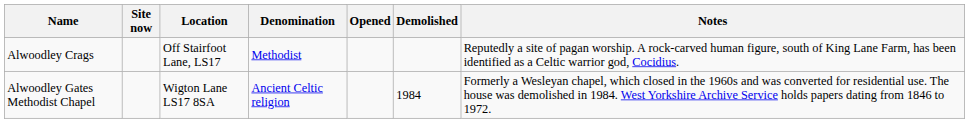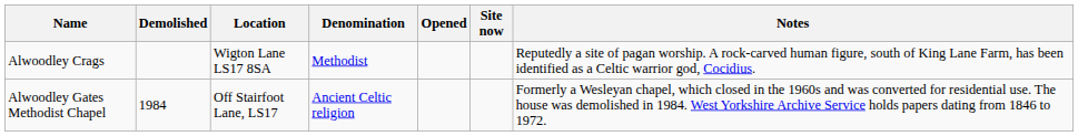 <table class="wikitable sortable">
 <tr>
 <th>Name</th>
-<th class="unsortable">Site now</th>
+<th>Demolished</th>
 <th>Location</th>
 <th>Denomination</th>
 <th>Opened</th>
-<th>Demolished</th>
+<th class="unsortable">Site now</th>
 <th class="unsortable">Notes</th>
 </tr>
 <tr>
 <td>Alwoodley Crags</td>
 <td></td>
-<td>Off Stairfoot Lane, LS17</td>
+<td>Wigton Lane<br>LS17 8SA</td>
 <td><a href='#'>Methodist</a></td>
 <td></td>
 <td></td>
 <td>Reputedly a site of pagan worship. A rock-carved human figure,  south of King Lane Farm, has been identified as a Celtic warrior god, <a href='#'>Cocidius</a>.</td>
 </tr>
 <tr>
 <td>Alwoodley Gates Methodist Chapel</td>
-<td></td>
-<td>Wigton Lane<br>LS17 8SA</td>
+<td>1984</td>
+<td>Off Stairfoot Lane, LS17</td>
 <td><a href='#'>Ancient Celtic religion</a></td>
 <td></td>
-<td>1984</td>
+<td></td>
 <td>Formerly a Wesleyan chapel, which closed in the 1960s and was converted for residential use. The house was demolished in 1984. <a href='#'>West Yorkshire Archive Service</a> holds papers dating from 1846 to 1972.</td>
 </tr>
 </table>
